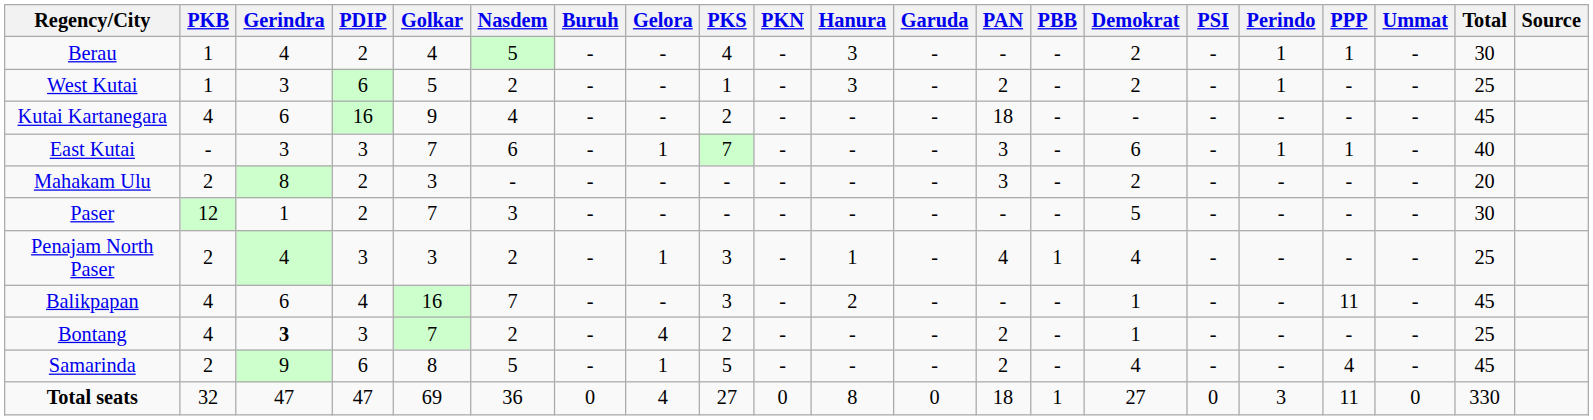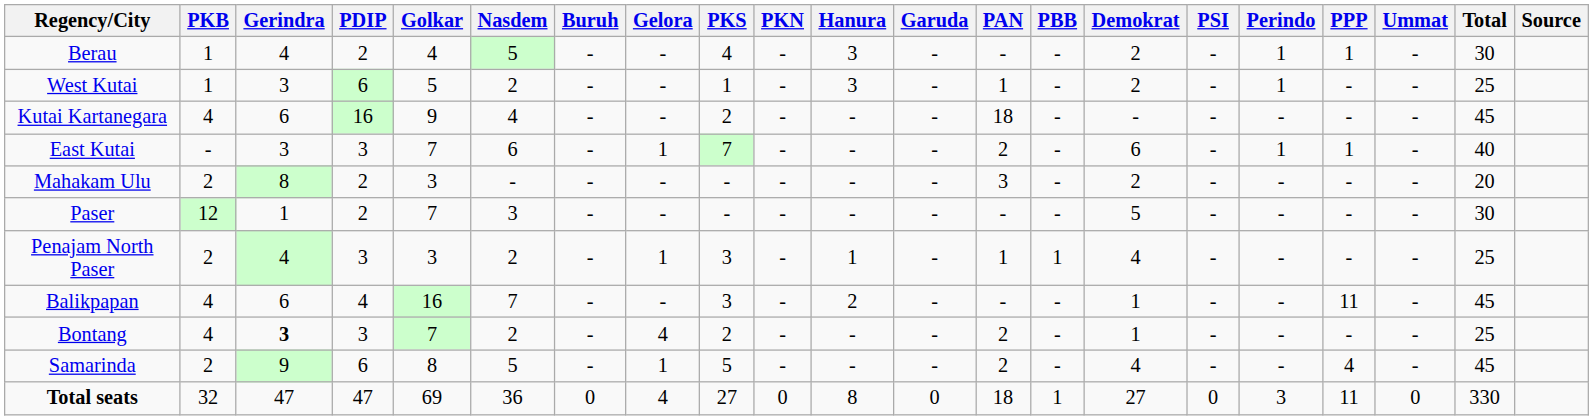 <table class="wikitable sortable" style="text-align:center">
 <tr>
 <th scope=col width=10%>Regency/City</th>
 <th scope=col width=3%><a href='#'>PKB</a></th>
 <th scope=col width=3%><a href='#'>Gerindra</a></th>
 <th scope=col width=3%><a href='#'>PDIP</a></th>
 <th scope=col width=3%><a href='#'>Golkar</a></th>
 <th scope=col width=3%><a href='#'>Nasdem</a></th>
 <th scope=col width=3%><a href='#'>Buruh</a></th>
 <th scope=col width=3%><a href='#'>Gelora</a></th>
 <th scope=col width=3%><a href='#'>PKS</a></th>
 <th scope=col width=3%><a href='#'>PKN</a></th>
 <th scope=col width=3%><a href='#'>Hanura</a></th>
 <th scope=col width=3%><a href='#'>Garuda</a></th>
 <th scope=col width=3%><a href='#'>PAN</a></th>
 <th scope=col width=3%><a href='#'>PBB</a></th>
 <th scope=col width=3%><a href='#'>Demokrat</a></th>
 <th scope=col width=3%><a href='#'>PSI</a></th>
 <th scope=col width=3%><a href='#'>Perindo</a></th>
 <th scope=col width=3%><a href='#'>PPP</a></th>
 <th scope=col width=3%><a href='#'>Ummat</a></th>
 <th scope=col width=3%>Total</th>
 <th scope=col width=3%>Source</th>
 </tr>
 <tr>
 <td><a href='#'>Berau</a></td>
 <td>1</td>
 <td>4</td>
 <td>2</td>
 <td>4</td>
 <td style="background:#cfc;">5</td>
 <td>-</td>
 <td>-</td>
 <td>4</td>
 <td>-</td>
 <td>3</td>
 <td>-</td>
 <td>-</td>
 <td>-</td>
 <td>2</td>
 <td>-</td>
 <td>1</td>
 <td>1</td>
 <td>-</td>
 <td>30</td>
 <td></td>
 </tr>
 <tr>
 <td><a href='#'>West Kutai</a></td>
 <td>1</td>
 <td>3</td>
 <td style="background:#cfc;">6</td>
 <td>5</td>
 <td>2</td>
 <td>-</td>
 <td>-</td>
 <td>1</td>
 <td>-</td>
 <td>3</td>
 <td>-</td>
-<td>2</td>
+<td>1</td>
 <td>-</td>
 <td>2</td>
 <td>-</td>
 <td>1</td>
 <td>-</td>
 <td>-</td>
 <td>25</td>
 <td></td>
 </tr>
 <tr>
 <td><a href='#'>Kutai Kartanegara</a></td>
 <td>4</td>
 <td>6</td>
 <td style="background:#cfc;">16</td>
 <td>9</td>
 <td>4</td>
 <td>-</td>
 <td>-</td>
 <td>2</td>
 <td>-</td>
 <td>-</td>
 <td>-</td>
 <td>18</td>
 <td>-</td>
 <td>-</td>
 <td>-</td>
 <td>-</td>
 <td>-</td>
 <td>-</td>
 <td>45</td>
 <td></td>
 </tr>
 <tr>
 <td><a href='#'>East Kutai</a></td>
 <td>-</td>
 <td>3</td>
 <td>3</td>
 <td>7</td>
 <td>6</td>
 <td>-</td>
 <td>1</td>
 <td style="background:#cfc;">7</td>
 <td>-</td>
 <td>-</td>
 <td>-</td>
-<td>3</td>
+<td>2</td>
 <td>-</td>
 <td>6</td>
 <td>-</td>
 <td>1</td>
 <td>1</td>
 <td>-</td>
 <td>40</td>
 <td></td>
 </tr>
 <tr>
 <td><a href='#'>Mahakam Ulu</a></td>
 <td>2</td>
 <td style="background:#cfc;">8</td>
 <td>2</td>
 <td>3</td>
 <td>-</td>
 <td>-</td>
 <td>-</td>
 <td>-</td>
 <td>-</td>
 <td>-</td>
 <td>-</td>
 <td>3</td>
 <td>-</td>
 <td>2</td>
 <td>-</td>
 <td>-</td>
 <td>-</td>
 <td>-</td>
 <td>20</td>
 <td></td>
 </tr>
 <tr>
 <td><a href='#'>Paser</a></td>
 <td style="background:#cfc;">12</td>
 <td>1</td>
 <td>2</td>
 <td>7</td>
 <td>3</td>
 <td>-</td>
 <td>-</td>
 <td>-</td>
 <td>-</td>
 <td>-</td>
 <td>-</td>
 <td>-</td>
 <td>-</td>
 <td>5</td>
 <td>-</td>
 <td>-</td>
 <td>-</td>
 <td>-</td>
 <td>30</td>
 <td></td>
 </tr>
 <tr>
 <td><a href='#'>Penajam North Paser</a></td>
 <td>2</td>
 <td style="background:#cfc;">4</td>
 <td>3</td>
 <td>3</td>
 <td>2</td>
 <td>-</td>
 <td>1</td>
 <td>3</td>
 <td>-</td>
 <td>1</td>
 <td>-</td>
-<td>4</td>
+<td>1</td>
 <td>1</td>
 <td>4</td>
 <td>-</td>
 <td>-</td>
 <td>-</td>
 <td>-</td>
 <td>25</td>
 <td></td>
 </tr>
 <tr>
 <td><a href='#'>Balikpapan</a></td>
 <td>4</td>
 <td>6</td>
 <td>4</td>
 <td style="background:#cfc;">16</td>
 <td>7</td>
 <td>-</td>
 <td>-</td>
 <td>3</td>
 <td>-</td>
 <td>2</td>
 <td>-</td>
 <td>-</td>
 <td>-</td>
 <td>1</td>
 <td>-</td>
 <td>-</td>
 <td>11</td>
 <td>-</td>
 <td>45</td>
 <td></td>
 </tr>
 <tr>
 <td><a href='#'>Bontang</a></td>
 <td>4</td>
 <td><strong>3</strong></td>
 <td>3</td>
 <td style="background:#cfc;">7</td>
 <td>2</td>
 <td>-</td>
 <td>4</td>
 <td>2</td>
 <td>-</td>
 <td>-</td>
 <td>-</td>
 <td>2</td>
 <td>-</td>
 <td>1</td>
 <td>-</td>
 <td>-</td>
 <td>-</td>
 <td>-</td>
 <td>25</td>
 <td></td>
 </tr>
 <tr>
 <td><a href='#'>Samarinda</a></td>
 <td>2</td>
 <td style="background:#cfc;">9</td>
 <td>6</td>
 <td>8</td>
 <td>5</td>
 <td>-</td>
 <td>1</td>
 <td>5</td>
 <td>-</td>
 <td>-</td>
 <td>-</td>
 <td>2</td>
 <td>-</td>
 <td>4</td>
 <td>-</td>
 <td>-</td>
 <td>4</td>
 <td>-</td>
 <td>45</td>
 <td></td>
 </tr>
 <tr>
 <td><strong>Total seats</strong></td>
 <td>32</td>
 <td>47</td>
 <td>47</td>
 <td>69</td>
 <td>36</td>
 <td>0</td>
 <td>4</td>
 <td>27</td>
 <td>0</td>
 <td>8</td>
 <td>0</td>
 <td>18</td>
 <td>1</td>
 <td>27</td>
 <td>0</td>
 <td>3</td>
 <td>11</td>
 <td>0</td>
 <td>330</td>
 </tr>
 </table>
